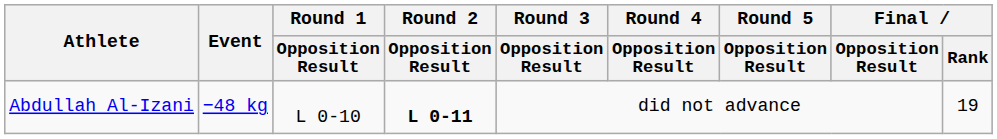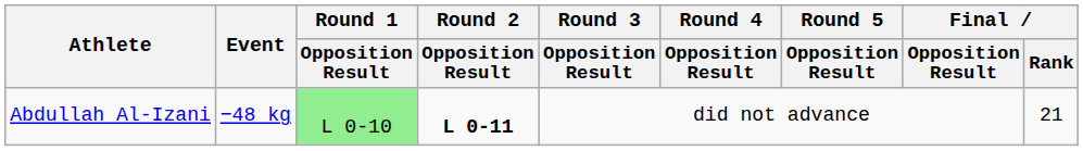 <table class="wikitable" style="font-size:90%">
 <tr>
 <th rowspan="2">Athlete</th>
 <th rowspan="2">Event</th>
 <th>Round 1</th>
 <th>Round 2</th>
 <th>Round 3</th>
 <th>Round 4</th>
 <th>Round 5</th>
 <th colspan=2>Final / </th>
 </tr>
 <tr style="font-size: 95%">
 <th>Opposition<br>Result</th>
 <th>Opposition<br>Result</th>
 <th>Opposition<br>Result</th>
 <th>Opposition<br>Result</th>
 <th>Opposition<br>Result</th>
 <th>Opposition<br>Result</th>
 <th>Rank</th>
 </tr>
 <tr align=center>
 <td align=left><a href='#'>Abdullah Al-Izani</a></td>
 <td align=left><a href='#'>−48 kg</a></td>
-<td><br> L 0-10</td>
+<td style="background: lightgreen;"><br> L 0-10</td>
 <td><strong><br> L 0-11</strong></td>
 <td colspan=4>did not advance</td>
-<td>19</td>
+<td>21</td>
 </tr>
 </table>
